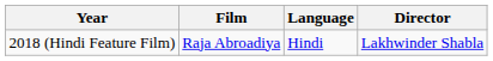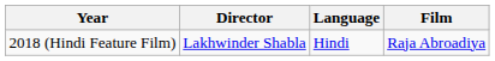 <table class="wikitable">
 <tr>
 <th>Year</th>
+<th>Director</th>
+<th>Language</th>
 <th>Film</th>
-<th>Language</th>
-<th>Director</th>
 </tr>
 <tr>
 <td>2018 (Hindi Feature Film)</td>
+<td><a href='#'>Lakhwinder Shabla</a></td>
+<td><a href='#'>Hindi</a></td>
 <td><a href='#'>Raja Abroadiya</a></td>
-<td><a href='#'>Hindi</a></td>
-<td><a href='#'>Lakhwinder Shabla</a></td>
 </tr>
 </table>
